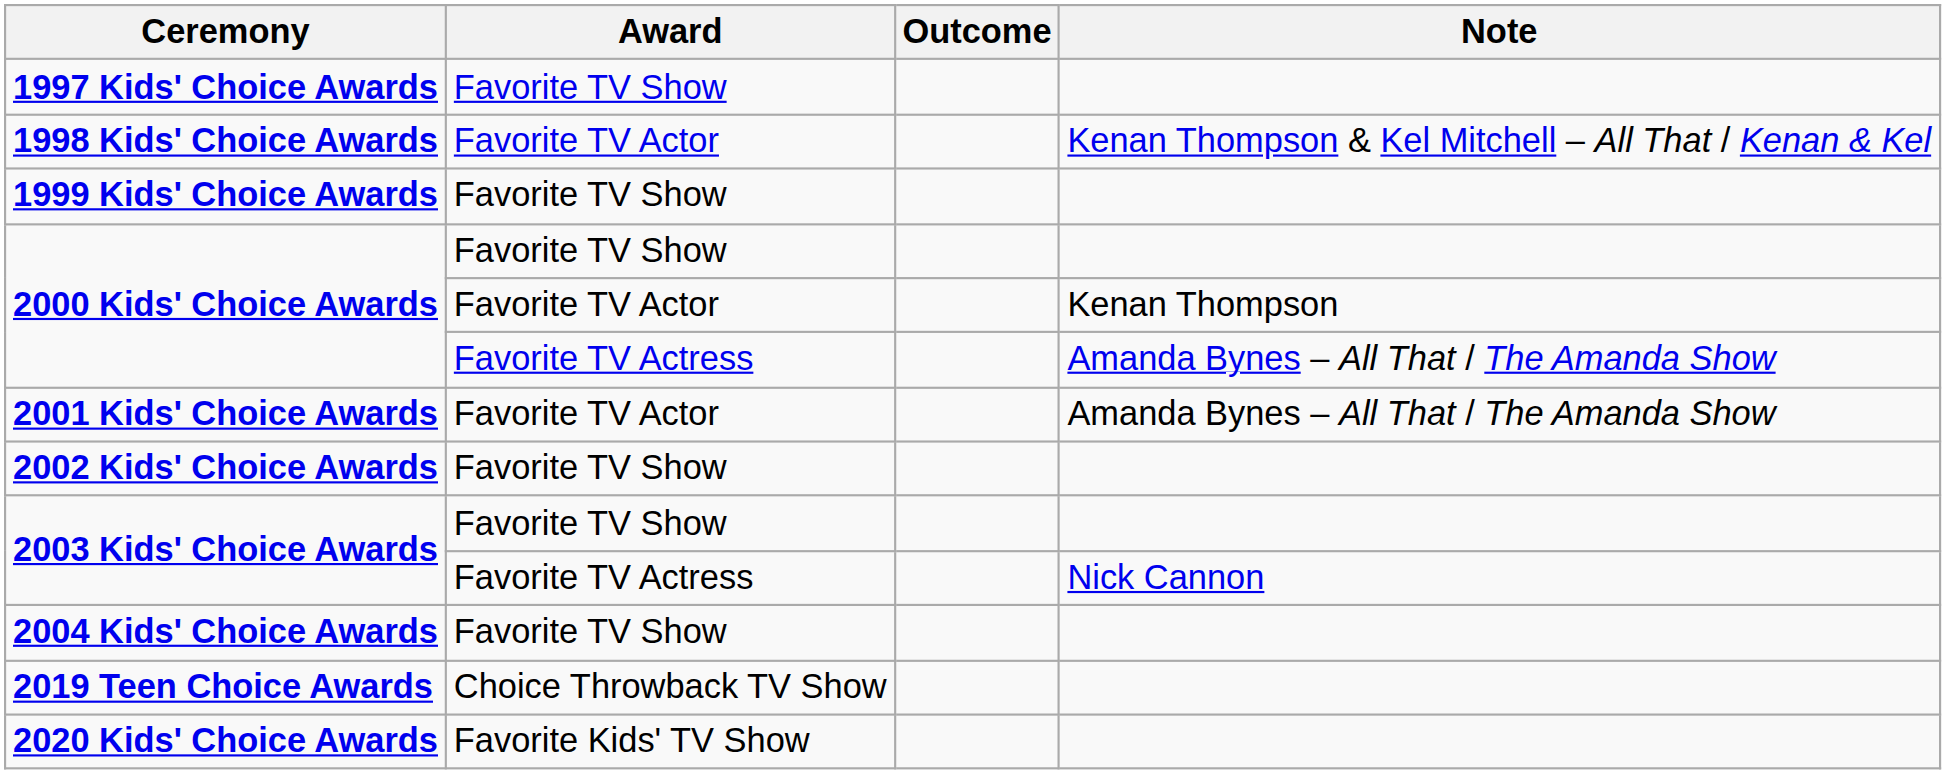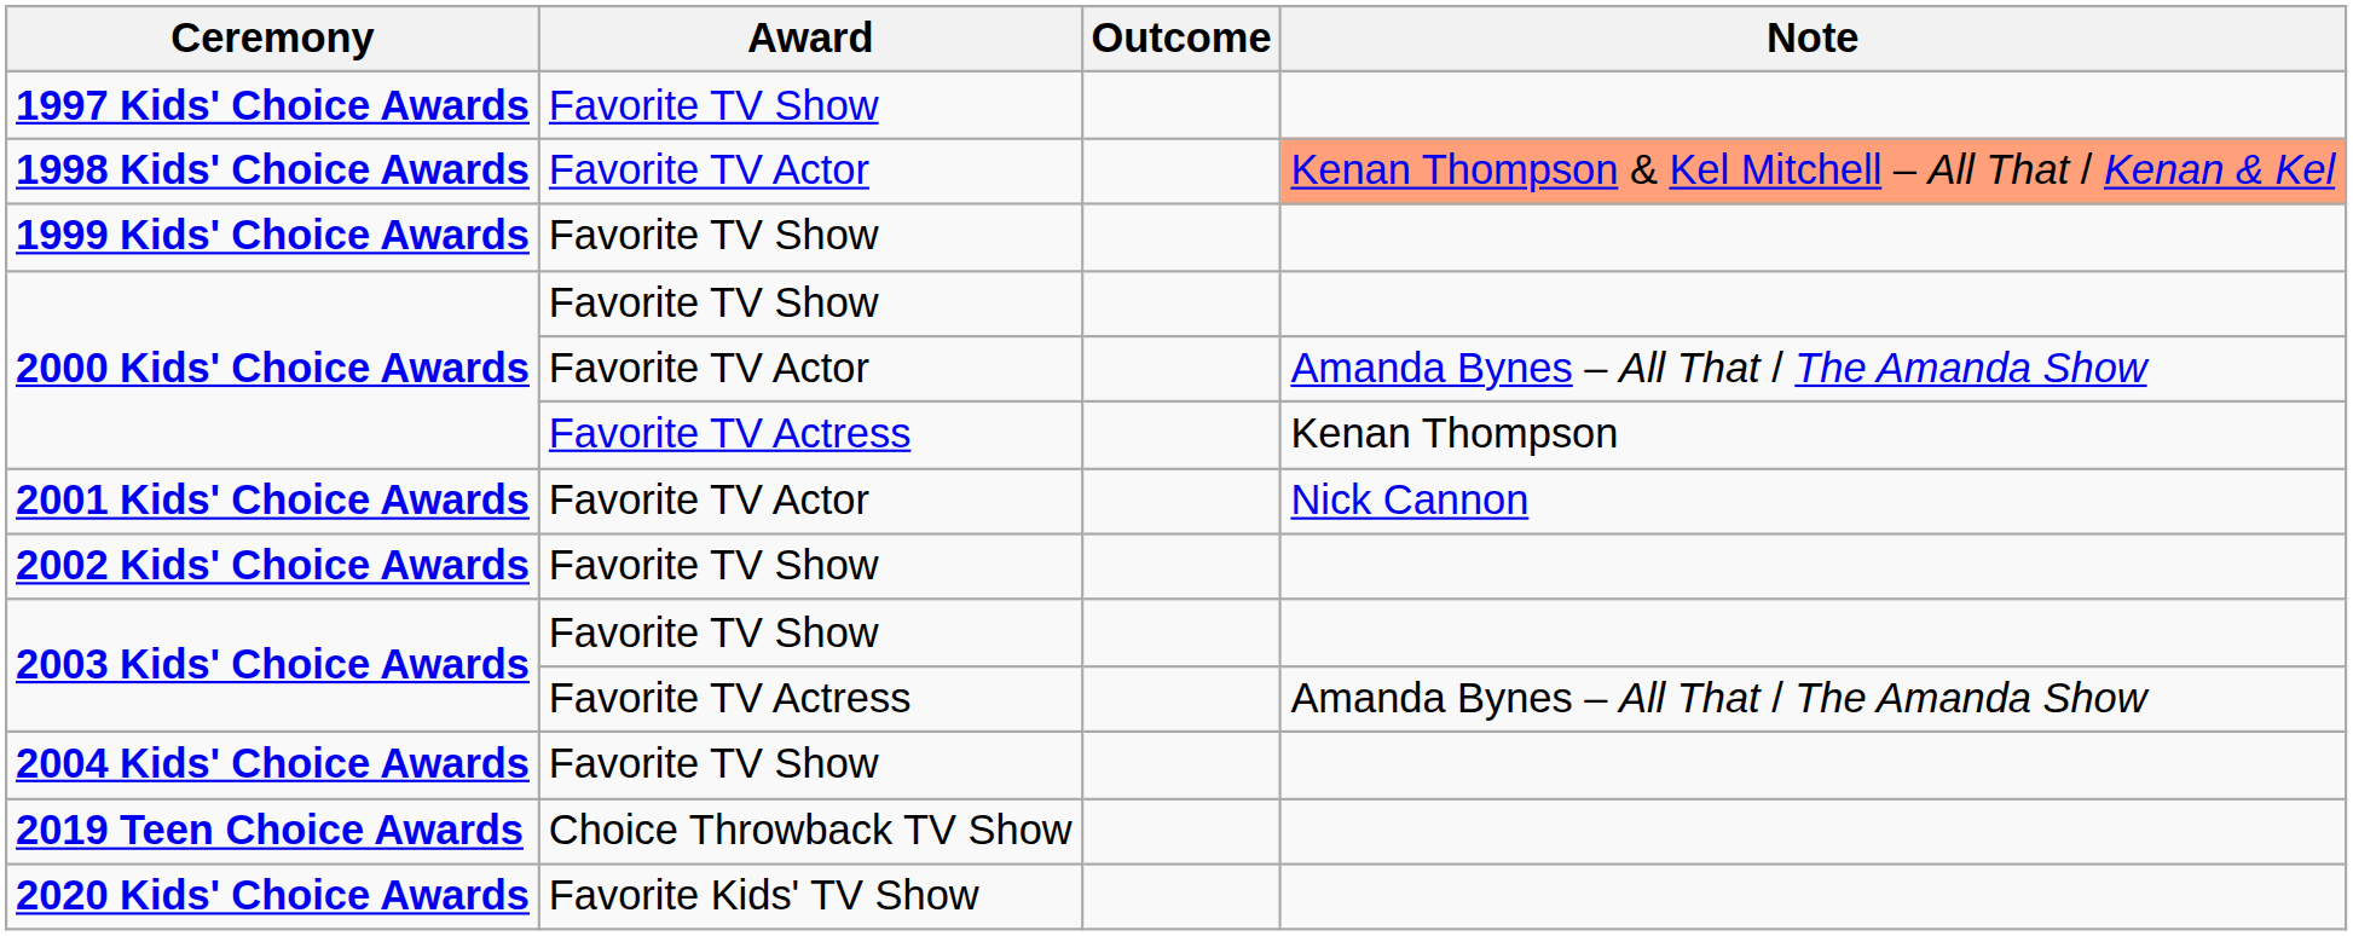 <table class="wikitable">
 <tr>
 <th>Ceremony</th>
 <th>Award</th>
 <th>Outcome</th>
 <th>Note</th>
 </tr>
 <tr>
 <td><strong><a href='#'>1997 Kids' Choice Awards</a></strong></td>
 <td><a href='#'>Favorite TV Show</a></td>
 <td></td>
 <td></td>
 </tr>
 <tr>
 <td><strong><a href='#'>1998 Kids' Choice Awards</a></strong></td>
 <td><a href='#'>Favorite TV Actor</a></td>
 <td></td>
-<td><a href='#'>Kenan Thompson</a> & <a href='#'>Kel Mitchell</a> – <em>All That</em> / <em><a href='#'>Kenan & Kel</a></em></td>
+<td style="background: lightsalmon;"><a href='#'>Kenan Thompson</a> & <a href='#'>Kel Mitchell</a> – <em>All That</em> / <em><a href='#'>Kenan & Kel</a></em></td>
 </tr>
 <tr>
 <td><strong><a href='#'>1999 Kids' Choice Awards</a></strong></td>
 <td>Favorite TV Show</td>
 <td></td>
 <td></td>
 </tr>
 <tr>
 <td rowspan="3"><strong><a href='#'>2000 Kids' Choice Awards</a></strong></td>
 <td>Favorite TV Show</td>
 <td></td>
 <td></td>
 </tr>
 <tr>
 <td>Favorite TV Actor</td>
 <td></td>
-<td>Kenan Thompson</td>
+<td><a href='#'>Amanda Bynes</a> – <em>All That</em> / <em><a href='#'>The Amanda Show</a></em></td>
 </tr>
 <tr>
 <td><a href='#'>Favorite TV Actress</a></td>
 <td></td>
-<td><a href='#'>Amanda Bynes</a> – <em>All That</em> / <em><a href='#'>The Amanda Show</a></em></td>
+<td>Kenan Thompson</td>
 </tr>
 <tr>
 <td><strong><a href='#'>2001 Kids' Choice Awards</a></strong></td>
 <td>Favorite TV Actor</td>
 <td></td>
-<td>Amanda Bynes – <em>All That</em> / <em>The Amanda Show</em></td>
+<td><a href='#'>Nick Cannon</a></td>
 </tr>
 <tr>
 <td><strong><a href='#'>2002 Kids' Choice Awards</a></strong></td>
 <td>Favorite TV Show</td>
 <td></td>
 <td></td>
 </tr>
 <tr>
 <td rowspan="2"><strong><a href='#'>2003 Kids' Choice Awards</a></strong></td>
 <td>Favorite TV Show</td>
 <td></td>
 <td></td>
 </tr>
 <tr>
 <td>Favorite TV Actress</td>
 <td></td>
-<td><a href='#'>Nick Cannon</a></td>
+<td>Amanda Bynes – <em>All That</em> / <em>The Amanda Show</em></td>
 </tr>
 <tr>
 <td><strong><a href='#'>2004 Kids' Choice Awards</a></strong></td>
 <td>Favorite TV Show</td>
 <td></td>
 <td></td>
 </tr>
 <tr>
 <td><strong><a href='#'>2019 Teen Choice Awards</a></strong></td>
 <td>Choice Throwback TV Show</td>
 <td></td>
 <td></td>
 </tr>
 <tr>
 <td><strong><a href='#'>2020 Kids' Choice Awards</a></strong></td>
 <td>Favorite Kids' TV Show</td>
 <td></td>
 <td></td>
 </tr>
 </table>
